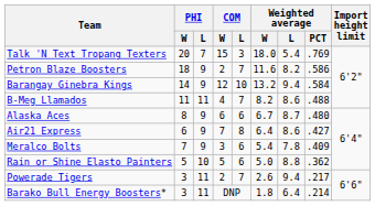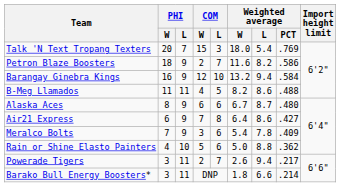 <table class=wikitable style="text-align:center;">
 <tr>
 <th rowspan=2>Team</th>
 <th colspan=2><a href='#'>PHI</a></th>
 <th colspan=2><a href='#'>COM</a></th>
 <th colspan=3>Weighted<br>average</th>
 <th rowspan=2>Import<br>height<br>limit</th>
 </tr>
 <tr>
 <th width=20px>W</th>
 <th width=20px>L</th>
 <th width=20px>W</th>
 <th width=20px>L</th>
 <th width=30px>W</th>
 <th width=30px>L</th>
 <th width=30px>PCT</th>
 </tr>
 <tr>
 <td align=left><a href='#'>Talk 'N Text Tropang Texters</a></td>
 <td>20</td>
 <td>7</td>
 <td>15</td>
 <td>3</td>
 <td>18.0</td>
 <td>5.4</td>
 <td>.769</td>
 <td rowspan=4>6'2"</td>
 </tr>
 <tr>
 <td align=left><a href='#'>Petron Blaze Boosters</a></td>
 <td>18</td>
 <td>9</td>
 <td>2</td>
 <td>7</td>
 <td>11.6</td>
 <td>8.2</td>
 <td>.586</td>
 </tr>
 <tr>
 <td align=left><a href='#'>Barangay Ginebra Kings</a></td>
-<td>14</td>
+<td>16</td>
 <td>9</td>
 <td>12</td>
 <td>10</td>
 <td>13.2</td>
 <td>9.4</td>
 <td>.584</td>
 </tr>
 <tr>
 <td align=left><a href='#'>B-Meg Llamados</a></td>
 <td>11</td>
 <td>11</td>
 <td>4</td>
-<td>7</td>
+<td>5</td>
 <td>8.2</td>
 <td>8.6</td>
 <td>.488</td>
 </tr>
 <tr>
 <td align=left><a href='#'>Alaska Aces</a></td>
 <td>8</td>
 <td>9</td>
 <td>6</td>
 <td>6</td>
 <td>6.7</td>
 <td>8.7</td>
 <td>.480</td>
 <td rowspan=4>6'4"</td>
 </tr>
 <tr>
 <td align=left><a href='#'>Air21 Express</a></td>
 <td>6</td>
 <td>9</td>
 <td>7</td>
 <td>8</td>
 <td>6.4</td>
 <td>8.6</td>
 <td>.427</td>
 </tr>
 <tr>
 <td align=left><a href='#'>Meralco Bolts</a></td>
 <td>7</td>
 <td>9</td>
 <td>3</td>
 <td>6</td>
 <td>5.4</td>
 <td>7.8</td>
 <td>.409</td>
 </tr>
 <tr>
 <td align=left><a href='#'>Rain or Shine Elasto Painters</a></td>
-<td>5</td>
+<td>4</td>
 <td>10</td>
 <td>5</td>
 <td>6</td>
 <td>5.0</td>
 <td>8.8</td>
 <td>.362</td>
 </tr>
 <tr>
 <td align=left><a href='#'>Powerade Tigers</a></td>
 <td>3</td>
 <td>11</td>
 <td>2</td>
 <td>7</td>
 <td>2.6</td>
 <td>9.4</td>
 <td>.217</td>
 <td rowspan=2>6'6"</td>
 </tr>
 <tr>
 <td align=left><a href='#'>Barako Bull Energy Boosters</a>*</td>
 <td>3</td>
 <td>11</td>
 <td colspan=2>DNP</td>
 <td>1.8</td>
-<td>6.4</td>
+<td>6.6</td>
 <td>.214</td>
 </tr>
 </table>
